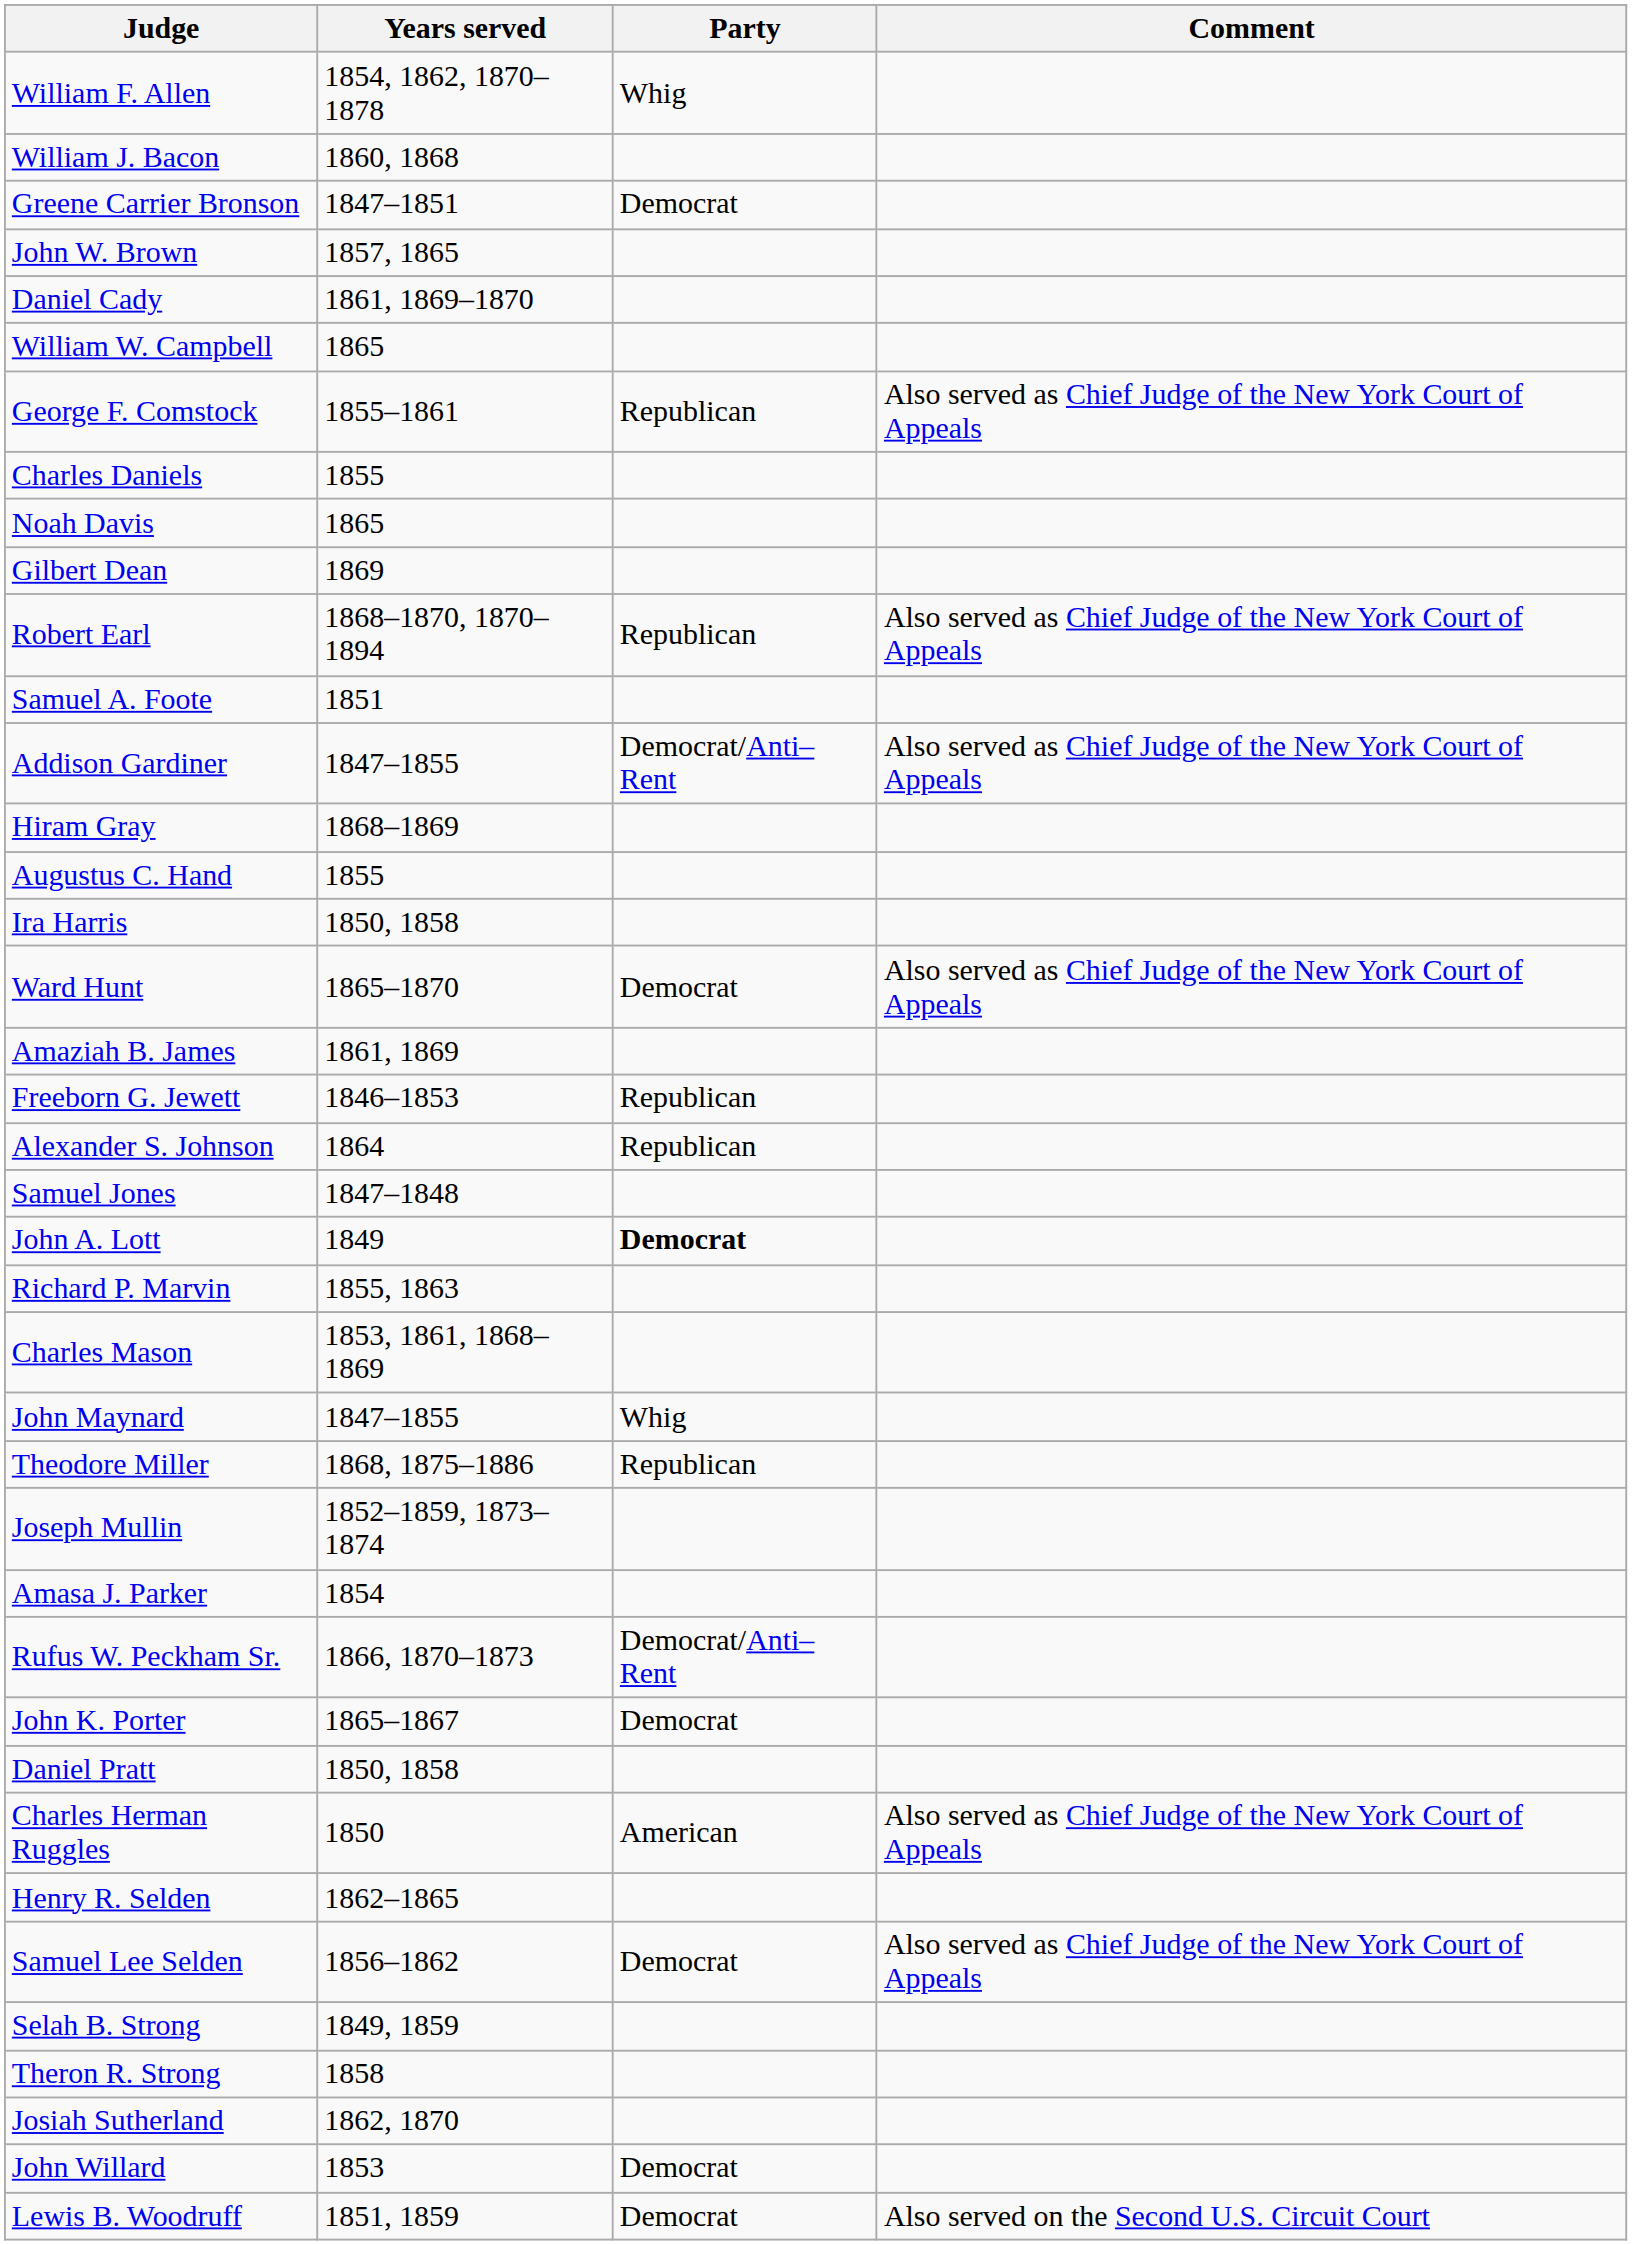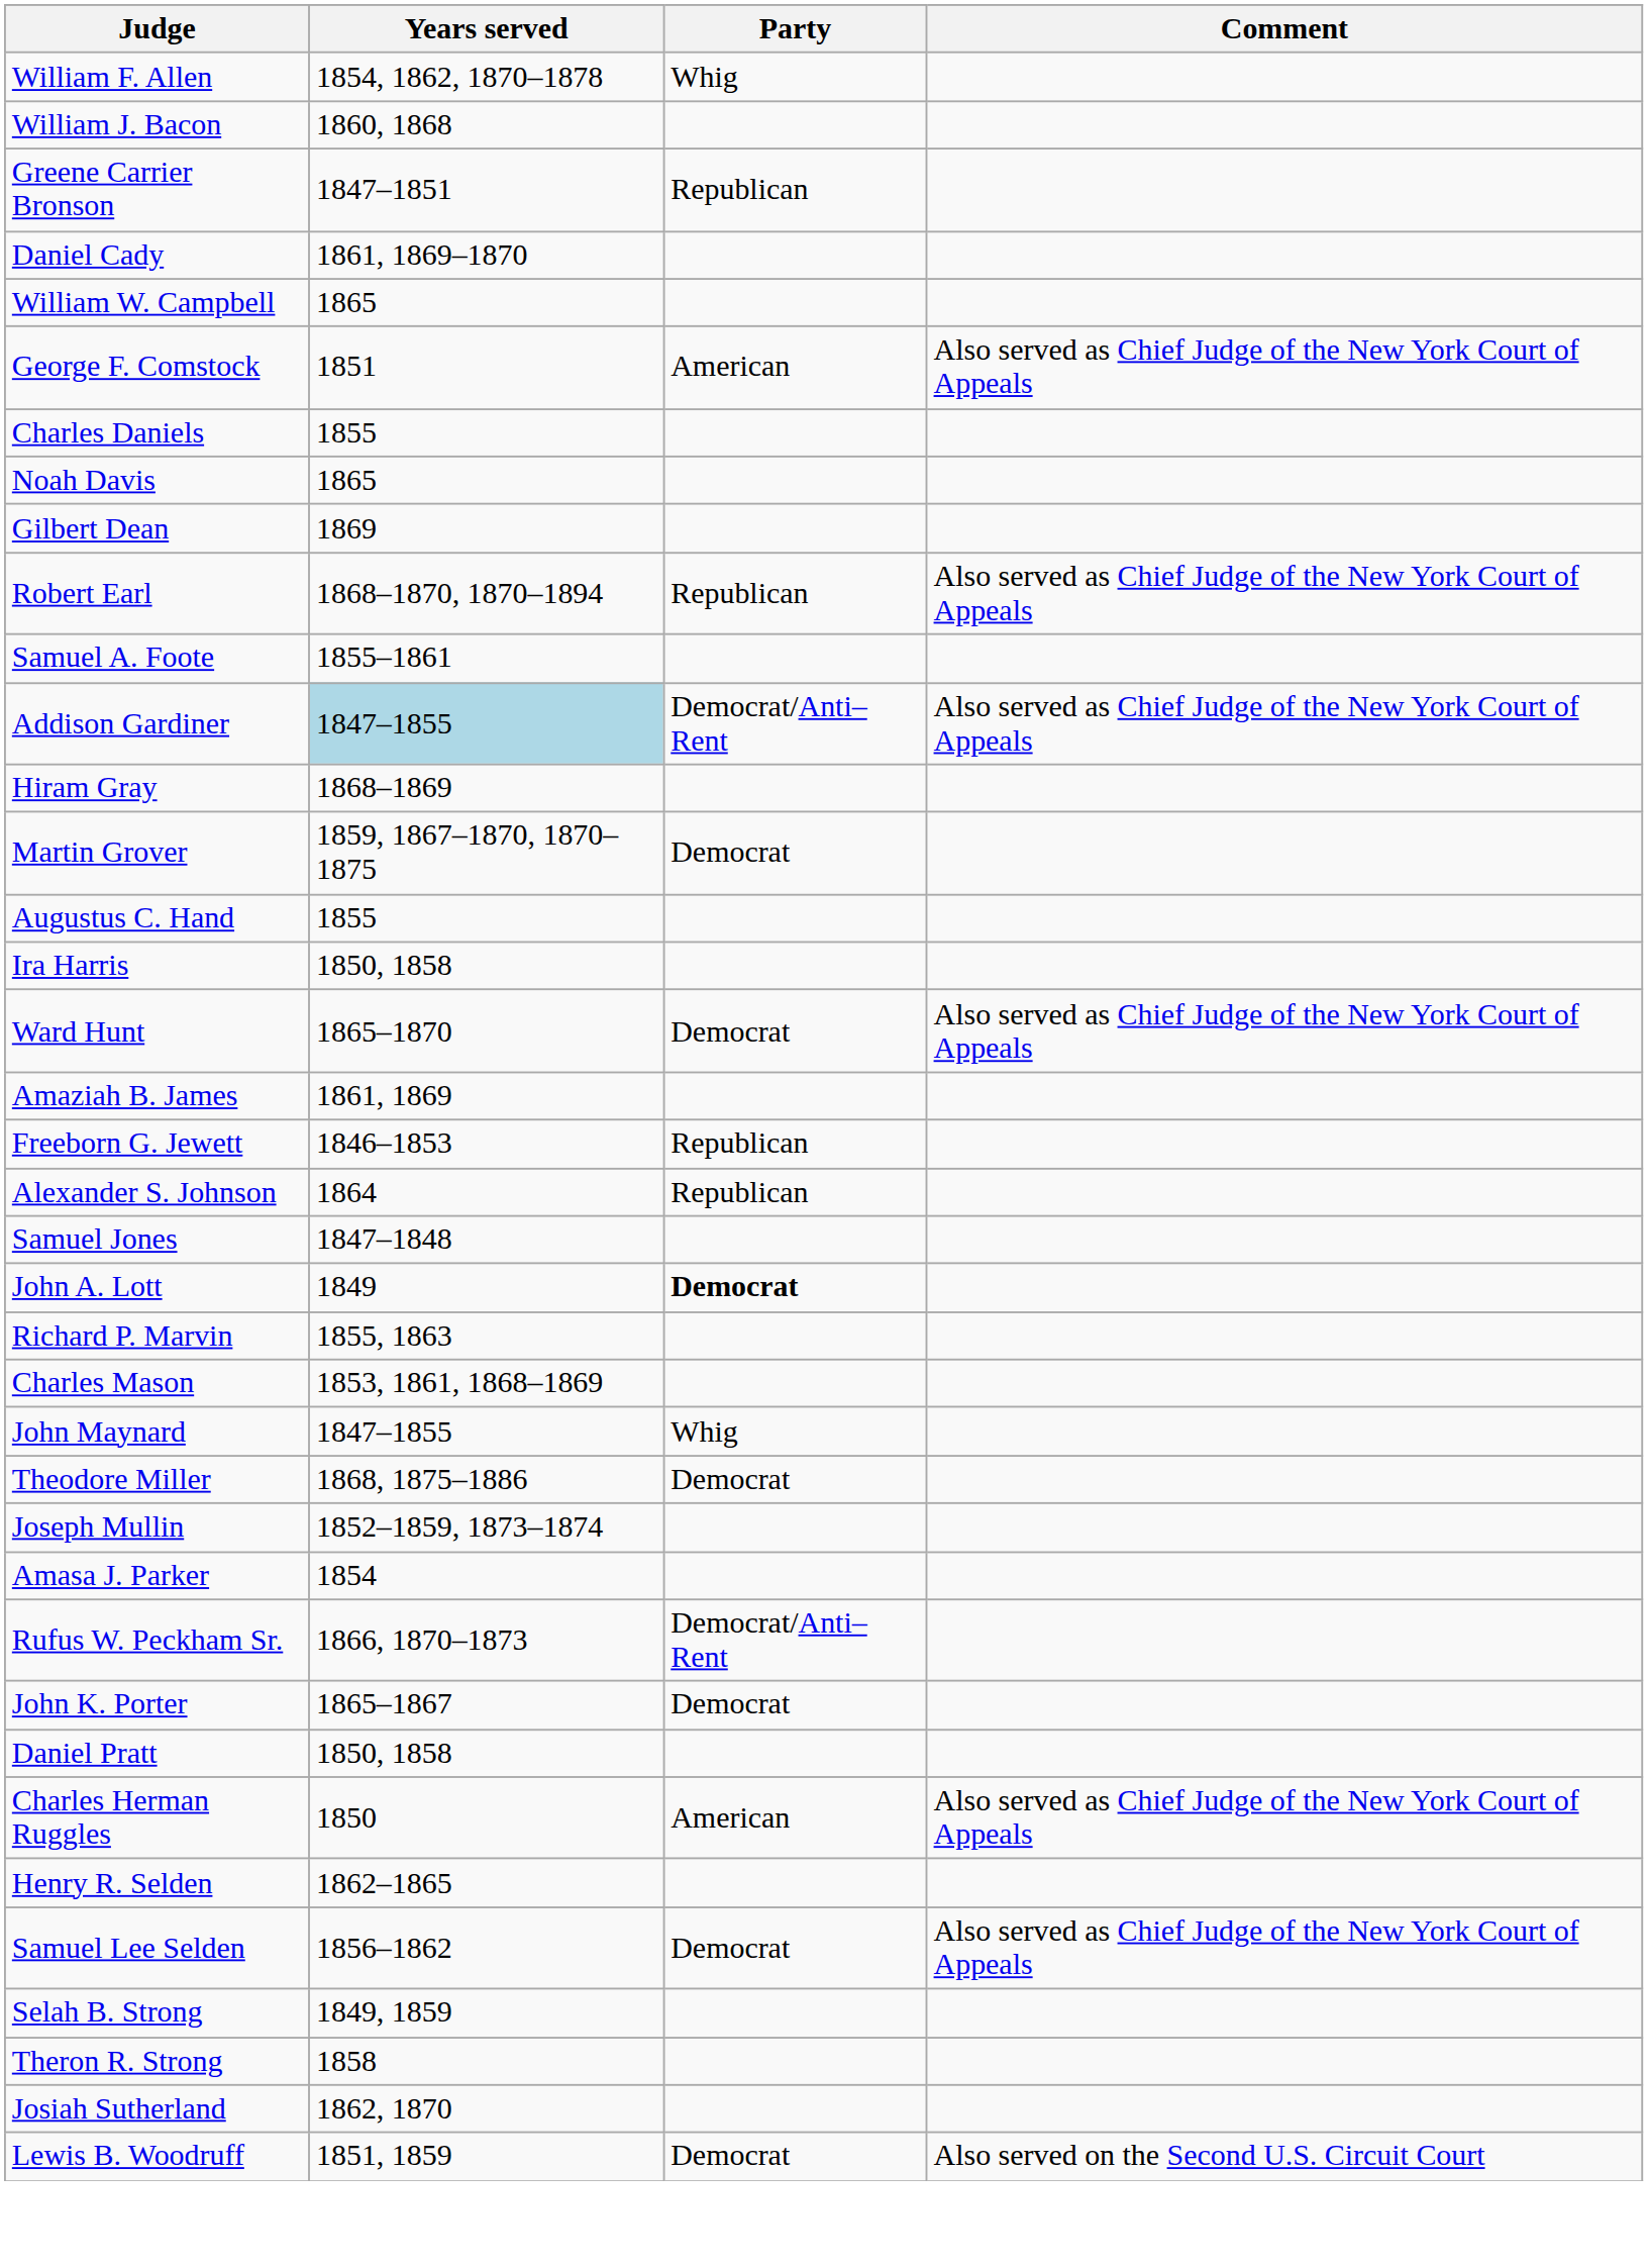 <table class="wikitable sortable">
 <tr>
 <th>Judge</th>
 <th>Years served</th>
 <th>Party</th>
 <th>Comment</th>
 </tr>
 <tr>
 <td><a href='#'>William F. Allen</a></td>
 <td>1854, 1862, 1870–1878</td>
 <td>Whig</td>
 <td></td>
 </tr>
 <tr>
 <td><a href='#'>William J. Bacon</a></td>
 <td>1860, 1868</td>
 <td></td>
 <td></td>
 </tr>
 <tr>
 <td><a href='#'>Greene Carrier Bronson</a></td>
 <td>1847–1851</td>
-<td>Democrat</td>
-<td></td>
-</tr>
-<tr>
-<td><a href='#'>John W. Brown</a></td>
-<td>1857, 1865</td>
-<td></td>
+<td>Republican</td>
 <td></td>
 </tr>
 <tr>
 <td><a href='#'>Daniel Cady</a></td>
 <td>1861, 1869–1870</td>
 <td></td>
 <td></td>
 </tr>
 <tr>
 <td><a href='#'>William W. Campbell</a></td>
 <td>1865</td>
 <td></td>
 <td></td>
 </tr>
 <tr>
 <td><a href='#'>George F. Comstock</a></td>
-<td>1855–1861</td>
-<td>Republican</td>
+<td>1851</td>
+<td>American</td>
 <td>Also served as <a href='#'>Chief Judge of the New York Court of Appeals</a></td>
 </tr>
 <tr>
 <td><a href='#'>Charles Daniels</a></td>
 <td>1855</td>
 <td></td>
 <td></td>
 </tr>
 <tr>
 <td><a href='#'>Noah Davis</a></td>
 <td>1865</td>
 <td></td>
 <td></td>
 </tr>
 <tr>
 <td><a href='#'>Gilbert Dean</a></td>
 <td>1869</td>
 <td></td>
 <td></td>
 </tr>
 <tr>
 <td><a href='#'>Robert Earl</a></td>
 <td>1868–1870, 1870–1894</td>
 <td>Republican</td>
 <td>Also served as <a href='#'>Chief Judge of the New York Court of Appeals</a></td>
 </tr>
 <tr>
 <td><a href='#'>Samuel A. Foote</a></td>
-<td>1851</td>
+<td>1855–1861</td>
 <td></td>
 <td></td>
 </tr>
 <tr>
 <td><a href='#'>Addison Gardiner</a></td>
-<td>1847–1855</td>
+<td style="background: lightblue;">1847–1855</td>
 <td>Democrat/<a href='#'>Anti–Rent</a></td>
 <td>Also served as <a href='#'>Chief Judge of the New York Court of Appeals</a></td>
 </tr>
 <tr>
 <td><a href='#'>Hiram Gray</a></td>
 <td>1868–1869</td>
 <td></td>
+<td></td>
+</tr>
+<tr>
+<td><a href='#'>Martin Grover</a></td>
+<td>1859, 1867–1870, 1870–1875</td>
+<td>Democrat</td>
 <td></td>
 </tr>
 <tr>
 <td><a href='#'>Augustus C. Hand</a></td>
 <td>1855</td>
 <td></td>
 <td></td>
 </tr>
 <tr>
 <td><a href='#'>Ira Harris</a></td>
 <td>1850, 1858</td>
 <td></td>
 <td></td>
 </tr>
 <tr>
 <td><a href='#'>Ward Hunt</a></td>
 <td>1865–1870</td>
 <td>Democrat</td>
 <td>Also served as <a href='#'>Chief Judge of the New York Court of Appeals</a></td>
 </tr>
 <tr>
 <td><a href='#'>Amaziah B. James</a></td>
 <td>1861, 1869</td>
 <td></td>
 <td></td>
 </tr>
 <tr>
 <td><a href='#'>Freeborn G. Jewett</a></td>
 <td>1846–1853</td>
 <td>Republican</td>
 <td></td>
 </tr>
 <tr>
 <td><a href='#'>Alexander S. Johnson</a></td>
 <td>1864</td>
 <td>Republican</td>
 <td></td>
 </tr>
 <tr>
 <td><a href='#'>Samuel Jones</a></td>
 <td>1847–1848</td>
 <td></td>
 <td></td>
 </tr>
 <tr>
 <td><a href='#'>John A. Lott</a></td>
 <td>1849</td>
 <td><strong>Democrat</strong></td>
 <td></td>
 </tr>
 <tr>
 <td><a href='#'>Richard P. Marvin</a></td>
 <td>1855, 1863</td>
 <td></td>
 <td></td>
 </tr>
 <tr>
 <td><a href='#'>Charles Mason</a></td>
 <td>1853, 1861, 1868–1869</td>
 <td></td>
 <td></td>
 </tr>
 <tr>
 <td><a href='#'>John Maynard</a></td>
 <td>1847–1855</td>
 <td>Whig</td>
 <td></td>
 </tr>
 <tr>
 <td><a href='#'>Theodore Miller</a></td>
 <td>1868, 1875–1886</td>
-<td>Republican</td>
+<td>Democrat</td>
 <td></td>
 </tr>
 <tr>
 <td><a href='#'>Joseph Mullin</a></td>
 <td>1852–1859, 1873–1874</td>
 <td></td>
 <td></td>
 </tr>
 <tr>
 <td><a href='#'>Amasa J. Parker</a></td>
 <td>1854</td>
 <td></td>
 <td></td>
 </tr>
 <tr>
 <td><a href='#'>Rufus W. Peckham Sr.</a></td>
 <td>1866, 1870–1873</td>
 <td>Democrat/<a href='#'>Anti–Rent</a></td>
 <td></td>
 </tr>
 <tr>
 <td><a href='#'>John K. Porter</a></td>
 <td>1865–1867</td>
 <td>Democrat</td>
 <td></td>
 </tr>
 <tr>
 <td><a href='#'>Daniel Pratt</a></td>
 <td>1850, 1858</td>
 <td></td>
 <td></td>
 </tr>
 <tr>
 <td><a href='#'>Charles Herman Ruggles</a></td>
 <td>1850</td>
 <td>American</td>
 <td>Also served as <a href='#'>Chief Judge of the New York Court of Appeals</a></td>
 </tr>
 <tr>
 <td><a href='#'>Henry R. Selden</a></td>
 <td>1862–1865</td>
 <td></td>
 <td></td>
 </tr>
 <tr>
 <td><a href='#'>Samuel Lee Selden</a></td>
 <td>1856–1862</td>
 <td>Democrat</td>
 <td>Also served as <a href='#'>Chief Judge of the New York Court of Appeals</a></td>
 </tr>
 <tr>
 <td><a href='#'>Selah B. Strong</a></td>
 <td>1849, 1859</td>
 <td></td>
 <td></td>
 </tr>
 <tr>
 <td><a href='#'>Theron R. Strong</a></td>
 <td>1858</td>
 <td></td>
 <td></td>
 </tr>
 <tr>
 <td><a href='#'>Josiah Sutherland</a></td>
 <td>1862, 1870</td>
 <td></td>
 <td></td>
 </tr>
 <tr>
-<td><a href='#'>John Willard</a></td>
-<td>1853</td>
-<td>Democrat</td>
-<td></td>
-</tr>
-<tr>
 <td><a href='#'>Lewis B. Woodruff</a></td>
 <td>1851, 1859</td>
 <td>Democrat</td>
 <td>Also served on the <a href='#'>Second U.S. Circuit Court</a></td>
 </tr>
 </table>
